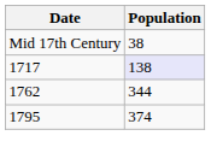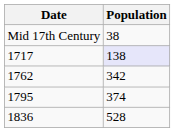 <table class="wikitable">
 <tr>
 <th>Date</th>
 <th>Population</th>
 </tr>
 <tr>
 <td>Mid 17th Century</td>
 <td>38</td>
 </tr>
 <tr>
 <td>1717</td>
 <td style="background: lavender;">138</td>
 </tr>
 <tr>
 <td>1762</td>
-<td>344</td>
+<td>342</td>
 </tr>
 <tr>
 <td>1795</td>
 <td>374</td>
 </tr>
+<tr>
+<td>1836</td>
+<td>528</td>
+</tr>
 </table>
